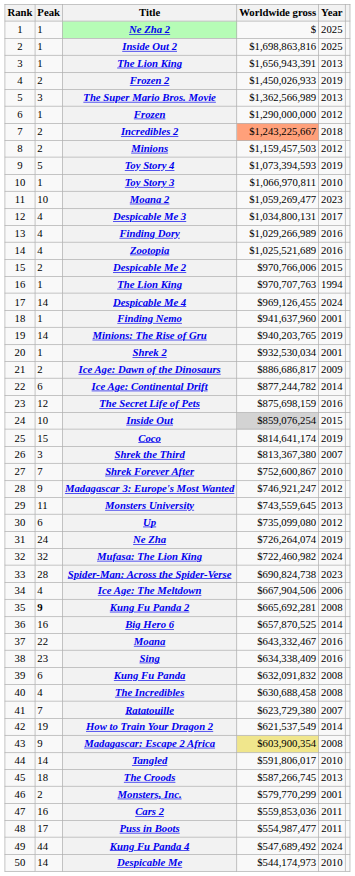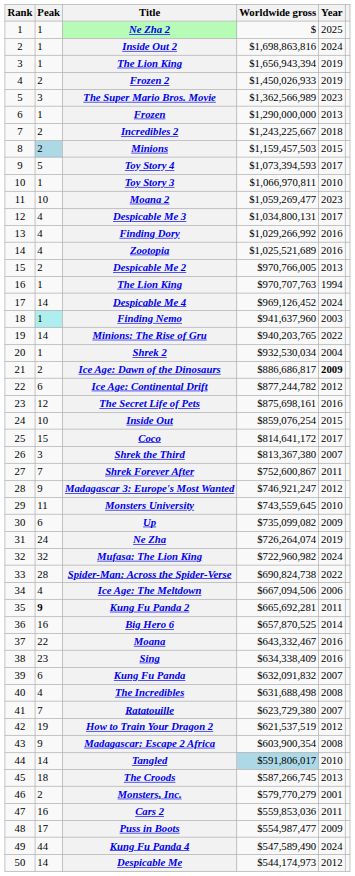 <table class="wikitable plainrowheaders" style="margin:auto; margin:auto;">
 <tr>
 <th scope="col">Rank</th>
 <th>Peak</th>
 <th scope="col">Title</th>
 <th scope="col">Worldwide gross</th>
 <th scope="col">Year</th>
 <th scope="col" class="unsortable"></th>
 </tr>
 <tr>
 <td style="text-align:center;">1</td>
 <td>1</td>
 <th scope="row" style="background:#b6fcb6;"><em><a href='#'>Ne Zha 2</a></em> </th>
 <td style="text-align:right;">$</td>
 <td style="text-align:center;">2025</td>
 <td style="text-align:center;"></td>
 </tr>
 <tr>
 <td style="text-align:center;">2</td>
 <td>1</td>
 <th scope="row"><em><a href='#'>Inside Out 2</a></em></th>
 <td style="text-align:right;">$1,698,863,816</td>
-<td style="text-align:center;">2025</td>
+<td style="text-align:center;">2024</td>
 <td style="text-align:center;"></td>
 </tr>
 <tr>
 <td style="text-align:center;">3</td>
 <td>1</td>
 <th scope="row"><em><a href='#'>The Lion King</a></em></th>
-<td style="text-align:right;">$1,656,943,391</td>
-<td style="text-align:center;">2013</td>
+<td style="text-align:right;">$1,656,943,394</td>
+<td style="text-align:center;">2019</td>
 <td style="text-align:center;"></td>
 </tr>
 <tr>
 <td style="text-align:center;">4</td>
 <td>2</td>
 <th scope="row"><em><a href='#'>Frozen 2</a></em></th>
 <td style="text-align:right;">$1,450,026,933</td>
 <td style="text-align:center;">2019</td>
 <td style="text-align:center;"></td>
 </tr>
 <tr>
 <td style="text-align:center;">5</td>
 <td>3</td>
 <th scope="row"><em><a href='#'>The Super Mario Bros. Movie</a></em></th>
 <td style="text-align:right;">$1,362,566,989</td>
-<td style="text-align:center;">2013</td>
+<td style="text-align:center;">2023</td>
 <td style="text-align:center;"></td>
 </tr>
 <tr>
 <td style="text-align:center;">6</td>
 <td>1</td>
 <th scope="row"><em><a href='#'>Frozen</a></em></th>
 <td style="text-align:right;">$1,290,000,000</td>
-<td style="text-align:center;">2012</td>
+<td style="text-align:center;">2013</td>
 <td style="text-align:center;"></td>
 </tr>
 <tr>
 <td style="text-align:center;">7</td>
 <td>2</td>
 <th scope="row"><em><a href='#'>Incredibles 2</a></em></th>
-<td style="background: lightsalmon; text-align:right;">$1,243,225,667</td>
+<td style="text-align:right;">$1,243,225,667</td>
 <td style="text-align:center;">2018</td>
 <td style="text-align:center;"></td>
 </tr>
 <tr>
 <td style="text-align:center;">8</td>
-<td>2</td>
+<td style="background: lightblue;">2</td>
 <th scope="row"><em><a href='#'>Minions</a></em></th>
 <td style="text-align:right;">$1,159,457,503</td>
-<td style="text-align:center;">2012</td>
+<td style="text-align:center;">2015</td>
 <td style="text-align:center;"></td>
 </tr>
 <tr>
 <td style="text-align:center;">9</td>
 <td>5</td>
 <th scope="row"><em><a href='#'>Toy Story 4</a></em></th>
 <td style="text-align:right;">$1,073,394,593</td>
-<td style="text-align:center;">2019</td>
+<td style="text-align:center;">2017</td>
 <td style="text-align:center;"></td>
 </tr>
 <tr>
 <td style="text-align:center;">10</td>
 <td>1</td>
 <th scope="row"><em><a href='#'>Toy Story 3</a></em></th>
 <td style="text-align:right;">$1,066,970,811</td>
 <td style="text-align:center;">2010</td>
 <td style="text-align:center;"></td>
 </tr>
 <tr>
 <td style="text-align:center;">11</td>
 <td>10</td>
 <th scope="row"><em><a href='#'>Moana 2</a></em></th>
 <td style="text-align:right;">$1,059,269,477</td>
 <td style="text-align:center;">2023</td>
 <td style="text-align:center;"></td>
 </tr>
 <tr>
 <td style="text-align:center;">12</td>
 <td>4</td>
 <th scope="row"><em><a href='#'>Despicable Me 3</a></em></th>
 <td style="text-align:right;">$1,034,800,131</td>
 <td style="text-align:center;">2017</td>
 <td style="text-align:center;"></td>
 </tr>
 <tr>
 <td style="text-align:center;">13</td>
 <td>4</td>
 <th scope="row"><em><a href='#'>Finding Dory</a></em></th>
-<td style="text-align:right;">$1,029,266,989</td>
+<td style="text-align:right;">$1,029,266,992</td>
 <td style="text-align:center;">2016</td>
 <td style="text-align:center;"></td>
 </tr>
 <tr>
 <td style="text-align:center;">14</td>
 <td>4</td>
 <th scope="row"><em><a href='#'>Zootopia</a></em></th>
 <td style="text-align:right;">$1,025,521,689</td>
 <td style="text-align:center;">2016</td>
 <td style="text-align:center;"></td>
 </tr>
 <tr>
 <td style="text-align:center;">15</td>
 <td>2</td>
 <th scope="row"><em><a href='#'>Despicable Me 2</a></em></th>
-<td style="text-align:right;">$970,766,006</td>
-<td style="text-align:center;">2015</td>
+<td style="text-align:right;">$970,766,005</td>
+<td style="text-align:center;">2013</td>
 <td style="text-align:center;"></td>
 </tr>
 <tr>
 <td style="text-align:center;">16</td>
 <td>1</td>
 <th scope="row"><em><a href='#'>The Lion King</a></em></th>
 <td style="text-align:right;">$970,707,763</td>
 <td style="text-align:center;">1994</td>
 <td style="text-align:center;"></td>
 </tr>
 <tr>
 <td style="text-align:center;">17</td>
 <td>14</td>
 <th scope="row"><em><a href='#'>Despicable Me 4</a></em></th>
-<td style="text-align:right;">$969,126,455</td>
+<td style="text-align:right;">$969,126,452</td>
 <td style="text-align:center;">2024</td>
 <td style="text-align:center;"></td>
 </tr>
 <tr>
 <td style="text-align:center;">18</td>
-<td>1</td>
+<td style="background: paleturquoise;">1</td>
 <th scope="row"><em><a href='#'>Finding Nemo</a></em></th>
 <td style="text-align:right;">$941,637,960</td>
-<td style="text-align:center;">2001</td>
+<td style="text-align:center;">2003</td>
 <td style="text-align:center;"></td>
 </tr>
 <tr>
 <td style="text-align:center;">19</td>
 <td>14</td>
 <th scope="row"><em><a href='#'>Minions: The Rise of Gru</a></em></th>
 <td style="text-align:right;">$940,203,765</td>
-<td style="text-align:center;">2019</td>
+<td style="text-align:center;">2022</td>
 <td style="text-align:center;"></td>
 </tr>
 <tr>
 <td style="text-align:center;">20</td>
 <td>1</td>
 <th scope="row"><em><a href='#'>Shrek 2</a></em></th>
 <td style="text-align:right;">$932,530,034</td>
-<td style="text-align:center;">2001</td>
+<td style="text-align:center;">2004</td>
 <td style="text-align:center;"></td>
 </tr>
 <tr>
 <td style="text-align:center;">21</td>
 <td>2</td>
 <th scope="row"><em><a href='#'>Ice Age: Dawn of the Dinosaurs</a></em></th>
 <td style="text-align:right;">$886,686,817</td>
-<td style="text-align:center;">2009</td>
+<td style="text-align:center;"><strong>2009</strong></td>
 <td style="text-align:center;"></td>
 </tr>
 <tr>
 <td style="text-align:center;">22</td>
 <td>6</td>
 <th scope="row"><em><a href='#'>Ice Age: Continental Drift</a></em></th>
 <td style="text-align:right;">$877,244,782</td>
-<td style="text-align:center;">2014</td>
+<td style="text-align:center;">2012</td>
 <td style="text-align:center;"></td>
 </tr>
 <tr>
 <td style="text-align:center;">23</td>
 <td>12</td>
 <th scope="row"><em><a href='#'>The Secret Life of Pets</a></em></th>
-<td style="text-align:right;">$875,698,159</td>
+<td style="text-align:right;">$875,698,161</td>
 <td style="text-align:center;">2016</td>
 <td style="text-align:center;"></td>
 </tr>
 <tr>
 <td style="text-align:center;">24</td>
 <td>10</td>
 <th scope="row"><em><a href='#'>Inside Out</a></em></th>
-<td style="background: lightgrey; text-align:right;">$859,076,254</td>
+<td style="text-align:right;">$859,076,254</td>
 <td style="text-align:center;">2015</td>
 <td style="text-align:center;"></td>
 </tr>
 <tr>
 <td style="text-align:center;">25</td>
 <td>15</td>
 <th scope="row"><em><a href='#'>Coco</a></em></th>
-<td style="text-align:right;">$814,641,174</td>
-<td style="text-align:center;">2019</td>
+<td style="text-align:right;">$814,641,172</td>
+<td style="text-align:center;">2017</td>
 <td style="text-align:center;"></td>
 </tr>
 <tr>
 <td style="text-align:center;">26</td>
 <td>3</td>
 <th scope="row"><em><a href='#'>Shrek the Third</a></em></th>
 <td style="text-align:right;">$813,367,380</td>
 <td style="text-align:center;">2007</td>
 <td style="text-align:center;"></td>
 </tr>
 <tr>
 <td style="text-align:center;">27</td>
 <td>7</td>
 <th scope="row"><em><a href='#'>Shrek Forever After</a></em></th>
 <td style="text-align:right;">$752,600,867</td>
-<td style="text-align:center;">2010</td>
+<td style="text-align:center;">2011</td>
 <td style="text-align:center;"></td>
 </tr>
 <tr>
 <td style="text-align:center;">28</td>
 <td>9</td>
 <th scope="row"><em><a href='#'>Madagascar 3: Europe's Most Wanted</a></em></th>
 <td style="text-align:right;">$746,921,247</td>
 <td style="text-align:center;">2012</td>
 <td style="text-align:center;"></td>
 </tr>
 <tr>
 <td style="text-align:center;">29</td>
 <td>11</td>
 <th scope="row"><em><a href='#'>Monsters University</a></em></th>
 <td style="text-align:right;">$743,559,645</td>
-<td style="text-align:center;">2013</td>
+<td style="text-align:center;">2010</td>
 <td style="text-align:center;"></td>
 </tr>
 <tr>
 <td style="text-align:center;">30</td>
 <td>6</td>
 <th scope="row"><em><a href='#'>Up</a></em></th>
-<td style="text-align:right;">$735,099,080</td>
-<td style="text-align:center;">2012</td>
+<td style="text-align:right;">$735,099,082</td>
+<td style="text-align:center;">2009</td>
 <td style="text-align:center;"></td>
 </tr>
 <tr>
 <td style="text-align:center;">31</td>
 <td>24</td>
 <th scope="row"><em><a href='#'>Ne Zha</a></em></th>
 <td style="text-align:right;">$726,264,074</td>
 <td style="text-align:center;">2019</td>
 <td style="text-align:center;"></td>
 </tr>
 <tr>
 <td style="text-align:center;">32</td>
 <td>32</td>
 <th scope="row"><em><a href='#'>Mufasa: The Lion King</a></em></th>
-<td style="text-align:right;">$722,460,982</td>
+<td style="text-align:right;">$722,960,982</td>
 <td style="text-align:center;">2024</td>
 <td style="text-align:center;"></td>
 </tr>
 <tr>
 <td style="text-align:center;">33</td>
 <td>28</td>
 <th scope="row"><em><a href='#'>Spider-Man: Across the Spider-Verse</a></em></th>
 <td style="text-align:right;">$690,824,738</td>
-<td style="text-align:center;">2023</td>
+<td style="text-align:center;">2022</td>
 <td style="text-align:center;"></td>
 </tr>
 <tr>
 <td style="text-align:center;">34</td>
 <td>4</td>
 <th scope="row"><em><a href='#'>Ice Age: The Meltdown</a></em></th>
-<td style="text-align:right;">$667,904,506</td>
+<td style="text-align:right;">$667,094,506</td>
 <td style="text-align:center;">2006</td>
 <td style="text-align:center;"><br></td>
 </tr>
 <tr>
 <td style="text-align:center;">35</td>
 <td><strong>9</strong></td>
 <th scope="row"><em><a href='#'>Kung Fu Panda 2</a></em></th>
 <td style="text-align:right;">$665,692,281</td>
-<td style="text-align:center;">2008</td>
+<td style="text-align:center;">2011</td>
 <td style="text-align:center;"></td>
 </tr>
 <tr>
 <td style="text-align:center;">36</td>
 <td>16</td>
 <th scope="row"><em><a href='#'>Big Hero 6</a></em></th>
 <td style="text-align:right;">$657,870,525</td>
 <td style="text-align:center;">2014</td>
 <td style="text-align:center;"></td>
 </tr>
 <tr>
 <td style="text-align:center;">37</td>
 <td>22</td>
 <th scope="row"><em><a href='#'>Moana</a></em></th>
 <td style="text-align:right;">$643,332,467</td>
 <td style="text-align:center;">2016</td>
 <td style="text-align:center;"></td>
 </tr>
 <tr>
 <td style="text-align:center;">38</td>
 <td>23</td>
 <th scope="row"><em><a href='#'>Sing</a></em></th>
 <td style="text-align:right;">$634,338,409</td>
 <td style="text-align:center;">2016</td>
 <td style="text-align:center;"></td>
 </tr>
 <tr>
 <td style="text-align:center;">39</td>
 <td>6</td>
 <th scope="row"><em><a href='#'>Kung Fu Panda</a></em></th>
 <td style="text-align:right;">$632,091,832</td>
-<td style="text-align:center;">2008</td>
+<td style="text-align:center;">2007</td>
 <td style="text-align:center;"></td>
 </tr>
 <tr>
 <td style="text-align:center;">40</td>
 <td>4</td>
 <th scope="row"><em><a href='#'>The Incredibles</a></em></th>
-<td style="text-align:right;">$630,688,458</td>
+<td style="text-align:right;">$631,688,498</td>
 <td style="text-align:center;">2008</td>
 <td style="text-align:center;"></td>
 </tr>
 <tr>
 <td style="text-align:center;">41</td>
 <td>7</td>
 <th scope="row"><em><a href='#'>Ratatouille</a></em></th>
 <td style="text-align:right;">$623,729,380</td>
 <td style="text-align:center;">2007</td>
 <td style="text-align:center;"></td>
 </tr>
 <tr>
 <td style="text-align:center;">42</td>
 <td>19</td>
 <th scope="row"><em><a href='#'>How to Train Your Dragon 2</a></em></th>
-<td style="text-align:right;">$621,537,549</td>
-<td style="text-align:center;">2014</td>
+<td style="text-align:right;">$621,537,519</td>
+<td style="text-align:center;">2012</td>
 <td style="text-align:center;"></td>
 </tr>
 <tr>
 <td style="text-align:center;">43</td>
 <td>9</td>
 <th scope="row"><em><a href='#'>Madagascar: Escape 2 Africa</a></em></th>
-<td style="background: khaki; text-align:right;">$603,900,354</td>
+<td style="text-align:right;">$603,900,354</td>
 <td style="text-align:center;">2008</td>
 <td style="text-align:center;"></td>
 </tr>
 <tr>
 <td style="text-align:center;">44</td>
 <td>14</td>
 <th scope="row"><em><a href='#'>Tangled</a></em></th>
-<td style="text-align:right;">$591,806,017</td>
+<td style="background: lightblue; text-align:right;">$591,806,017</td>
 <td style="text-align:center;">2010</td>
 <td style="text-align:center;"></td>
 </tr>
 <tr>
 <td style="text-align:center;">45</td>
 <td>18</td>
 <th scope="row"><em><a href='#'>The Croods</a></em></th>
 <td style="text-align:right;">$587,266,745</td>
 <td style="text-align:center;">2013</td>
 <td style="text-align:center;"></td>
 </tr>
 <tr>
 <td style="text-align:center;">46</td>
 <td>2</td>
 <th scope="row"><em><a href='#'>Monsters, Inc.</a></em></th>
-<td style="text-align:right;">$579,770,299</td>
+<td style="text-align:right;">$579,770,279</td>
 <td style="text-align:center;">2001</td>
 <td style="text-align:center;"></td>
 </tr>
 <tr>
 <td style="text-align:center;">47</td>
 <td>16</td>
 <th scope="row"><em><a href='#'>Cars 2</a></em></th>
 <td style="text-align:right;">$559,853,036</td>
 <td style="text-align:center;">2011</td>
 <td style="text-align:center;"></td>
 </tr>
 <tr>
 <td style="text-align:center;">48</td>
 <td>17</td>
 <th scope="row"><em><a href='#'>Puss in Boots</a></em></th>
 <td style="text-align:right;">$554,987,477</td>
-<td style="text-align:center;">2011</td>
+<td style="text-align:center;">2009</td>
 <td style="text-align:center;"></td>
 </tr>
 <tr>
 <td style="text-align:center;">49</td>
 <td>44</td>
 <th scope="row"><em><a href='#'>Kung Fu Panda 4</a></em></th>
-<td style="text-align:right;">$547,689,492</td>
+<td style="text-align:right;">$547,589,490</td>
 <td style="text-align:center;">2024</td>
 <td style="text-align:center;"></td>
 </tr>
 <tr>
 <td style="text-align:center;">50</td>
 <td>14</td>
 <th scope="row"><em><a href='#'>Despicable Me</a></em></th>
 <td style="text-align:right;">$544,174,973</td>
-<td style="text-align:center;">2010</td>
+<td style="text-align:center;">2012</td>
 <td style="text-align:center;"></td>
 </tr>
 </table>
